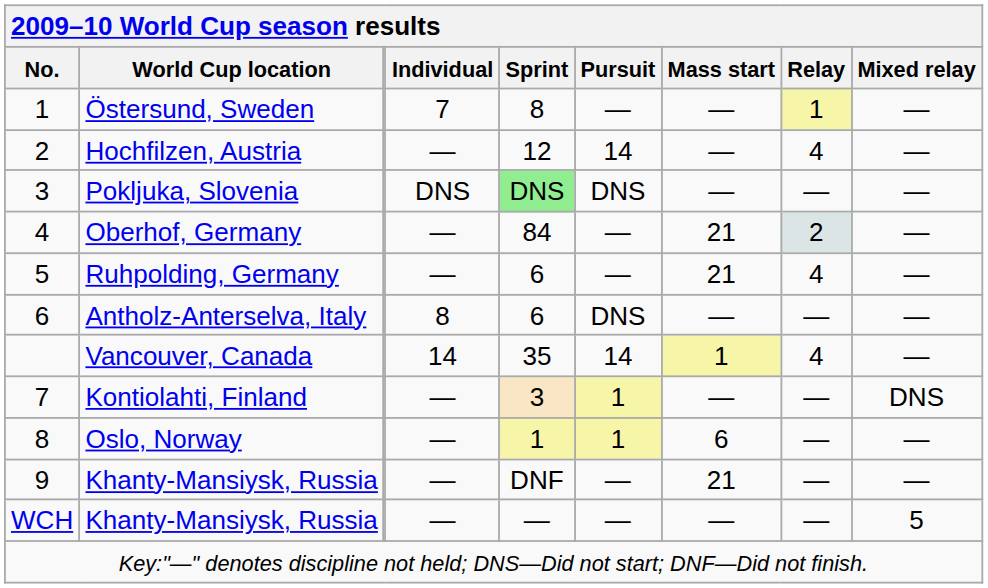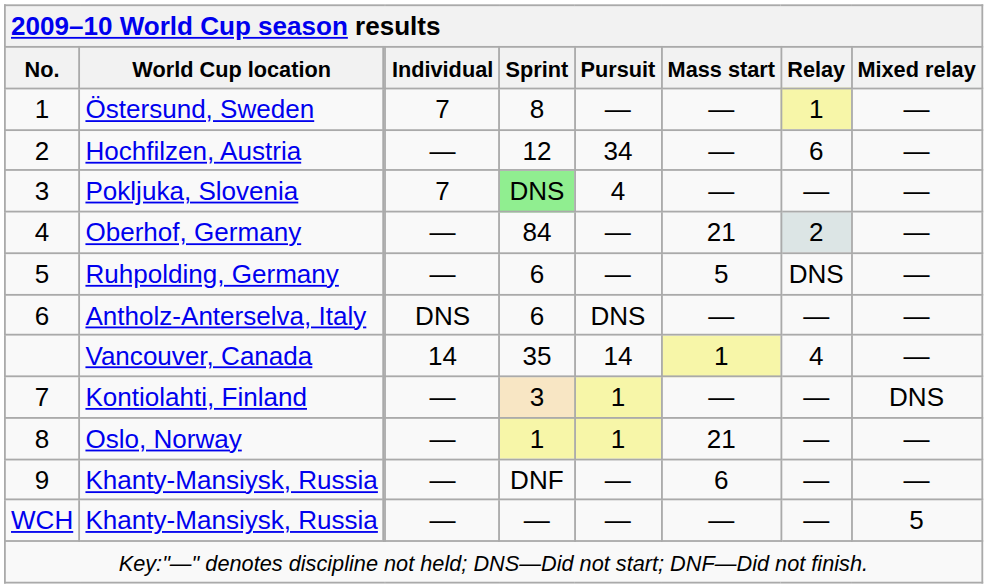 <table class="wikitable collapsible collapsed" style="font-size:90%; text-align:center; float:left; margin:1em 1em 1em 0;">
 <tr>
 <th colspan="9" style="white-space:nowrap; text-align:left;"><a href='#'>2009–10 World Cup season</a> results  </th>
 </tr>
 <tr>
 <th><small>No.</small></th>
 <th><small>World Cup location</small></th>
 <td rowspan="12" style="border-bottom-width:2x; padding:0;"></td>
 <th><small>Individual</small></th>
 <th><small>Sprint</small></th>
 <th><small>Pursuit</small></th>
 <th><small>Mass start</small></th>
 <th><small>Relay</small></th>
 <th><small>Mixed relay</small></th>
 </tr>
 <tr>
 <td>1</td>
 <td style="text-align:left;"><a href='#'>Östersund, Sweden</a></td>
 <td>7</td>
 <td>8</td>
 <td>—</td>
 <td>—</td>
 <td style="background:#f7f6a8;">1</td>
 <td>—</td>
 </tr>
 <tr>
 <td>2</td>
 <td style="text-align:left;"><a href='#'>Hochfilzen, Austria</a></td>
 <td>—</td>
 <td>12</td>
-<td>14</td>
+<td>34</td>
 <td>—</td>
-<td>4</td>
+<td>6</td>
 <td>—</td>
 </tr>
 <tr>
 <td>3</td>
 <td style="text-align:left;"><a href='#'>Pokljuka, Slovenia</a></td>
-<td>DNS</td>
+<td>7</td>
 <td style="background: lightgreen;">DNS</td>
-<td>DNS</td>
+<td>4</td>
 <td>—</td>
 <td>—</td>
 <td>—</td>
 </tr>
 <tr>
 <td>4</td>
 <td style="text-align:left;"><a href='#'>Oberhof, Germany</a></td>
 <td>—</td>
 <td>84</td>
 <td>—</td>
 <td>21</td>
 <td style="background:#dce5e5;">2</td>
 <td>—</td>
 </tr>
 <tr>
 <td>5</td>
 <td style="text-align:left;"><a href='#'>Ruhpolding, Germany</a></td>
 <td>—</td>
 <td>6</td>
 <td>—</td>
-<td>21</td>
-<td>4</td>
+<td>5</td>
+<td>DNS</td>
 <td>—</td>
 </tr>
 <tr>
 <td>6</td>
 <td style="text-align:left;"><a href='#'>Antholz-Anterselva, Italy</a></td>
-<td>8</td>
+<td>DNS</td>
 <td>6</td>
 <td>DNS</td>
 <td>—</td>
 <td>—</td>
 <td>—</td>
 </tr>
 <tr>
 <td></td>
 <td style="text-align:left;"><a href='#'>Vancouver, Canada</a></td>
 <td>14</td>
 <td>35</td>
 <td>14</td>
 <td style="background:#f7f6a8;">1</td>
 <td>4</td>
 <td>—</td>
 </tr>
 <tr>
 <td>7</td>
 <td style="text-align:left;"><a href='#'>Kontiolahti, Finland</a></td>
 <td>—</td>
 <td style="background:#f8e6c4;">3</td>
 <td style="background:#f7f6a8;">1</td>
 <td>—</td>
 <td>—</td>
 <td>DNS</td>
 </tr>
 <tr>
 <td>8</td>
 <td style="text-align:left;"><a href='#'>Oslo, Norway</a></td>
 <td>—</td>
 <td style="background:#f7f6a8;">1</td>
 <td style="background:#f7f6a8;">1</td>
-<td>6</td>
+<td>21</td>
 <td>—</td>
 <td>—</td>
 </tr>
 <tr>
 <td>9</td>
 <td style="text-align:left;"><a href='#'>Khanty-Mansiysk, Russia</a></td>
 <td>—</td>
 <td>DNF</td>
 <td>—</td>
-<td>21</td>
+<td>6</td>
 <td>—</td>
 <td>—</td>
 </tr>
 <tr>
 <td><a href='#'>WCH</a></td>
 <td style="text-align:left;"><a href='#'>Khanty-Mansiysk, Russia</a></td>
 <td>—</td>
 <td>—</td>
 <td>—</td>
 <td>—</td>
 <td>—</td>
 <td>5</td>
 </tr>
 <tr>
 <td style="text-align:center;" colspan="9"><small><em>Key:"—" denotes discipline not held; DNS—Did not start; DNF—Did not finish.</em></small></td>
 </tr>
 </table>
